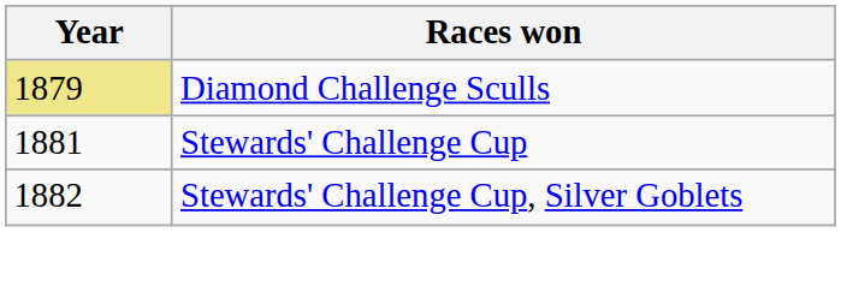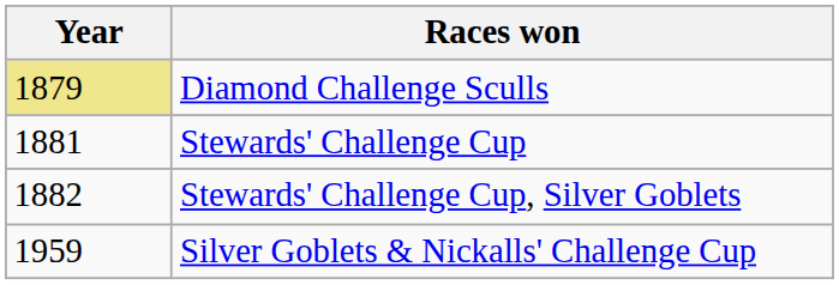 <table class="wikitable">
 <tr>
 <th width=70>Year</th>
 <th width=300>Races won</th>
 </tr>
 <tr>
 <td style="background: khaki;">1879</td>
 <td><a href='#'>Diamond Challenge Sculls</a></td>
 </tr>
 <tr>
 <td>1881</td>
 <td><a href='#'>Stewards' Challenge Cup</a></td>
 </tr>
 <tr>
 <td>1882</td>
 <td><a href='#'>Stewards' Challenge Cup</a>, <a href='#'>Silver Goblets</a></td>
 </tr>
+<tr>
+<td>1959</td>
+<td><a href='#'>Silver Goblets & Nickalls' Challenge Cup</a></td>
+</tr>
 </table>
